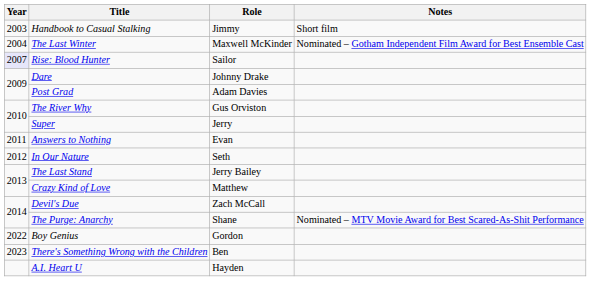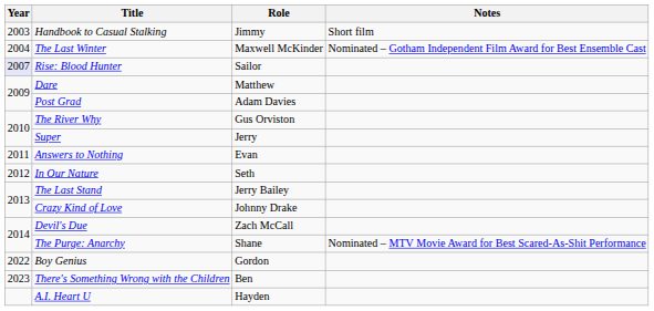 <table class="wikitable sortable">
 <tr>
 <th>Year</th>
 <th>Title</th>
 <th>Role</th>
 <th class="unsortable">Notes</th>
 </tr>
 <tr>
 <td>2003</td>
 <td><em>Handbook to Casual Stalking</em></td>
 <td>Jimmy</td>
 <td>Short film</td>
 </tr>
 <tr>
 <td>2004</td>
 <td><em><a href='#'>The Last Winter</a></em></td>
 <td>Maxwell McKinder</td>
 <td>Nominated – <a href='#'>Gotham Independent Film Award for Best Ensemble Cast</a></td>
 </tr>
 <tr>
 <td style="background: lavender;">2007</td>
 <td><em><a href='#'>Rise: Blood Hunter</a></em></td>
 <td>Sailor</td>
 <td></td>
 </tr>
 <tr>
 <td rowspan=2>2009</td>
 <td><em><a href='#'>Dare</a></em></td>
-<td>Johnny Drake</td>
+<td>Matthew</td>
 <td></td>
 </tr>
 <tr>
 <td><em><a href='#'>Post Grad</a></em></td>
 <td>Adam Davies</td>
 <td></td>
 </tr>
 <tr>
 <td rowspan=2>2010</td>
 <td><em><a href='#'>The River Why</a></em></td>
 <td>Gus Orviston</td>
 <td></td>
 </tr>
 <tr>
 <td><em><a href='#'>Super</a></em></td>
 <td>Jerry</td>
 <td></td>
 </tr>
 <tr>
 <td>2011</td>
 <td><em><a href='#'>Answers to Nothing</a></em></td>
 <td>Evan</td>
 <td></td>
 </tr>
 <tr>
 <td>2012</td>
 <td><em><a href='#'>In Our Nature</a></em></td>
 <td>Seth</td>
 <td></td>
 </tr>
 <tr>
 <td rowspan=2>2013</td>
 <td><em><a href='#'>The Last Stand</a></em></td>
 <td>Jerry Bailey</td>
 <td></td>
 </tr>
 <tr>
 <td><em><a href='#'>Crazy Kind of Love</a></em></td>
-<td>Matthew</td>
+<td>Johnny Drake</td>
 <td></td>
 </tr>
 <tr>
 <td rowspan=2>2014</td>
 <td><em><a href='#'>Devil's Due</a></em></td>
 <td>Zach McCall</td>
 <td></td>
 </tr>
 <tr>
 <td><em><a href='#'>The Purge: Anarchy</a></em></td>
 <td>Shane</td>
 <td>Nominated – <a href='#'>MTV Movie Award for Best Scared-As-Shit Performance</a></td>
 </tr>
 <tr>
 <td>2022</td>
 <td><em>Boy Genius</em></td>
 <td>Gordon</td>
 <td></td>
 </tr>
 <tr>
 <td>2023</td>
 <td><em><a href='#'>There's Something Wrong with the Children</a></em></td>
 <td>Ben</td>
 <td></td>
 </tr>
 <tr>
 <td></td>
 <td><em><a href='#'>A.I. Heart U</a></em></td>
 <td>Hayden</td>
 <td></td>
 </tr>
 </table>
